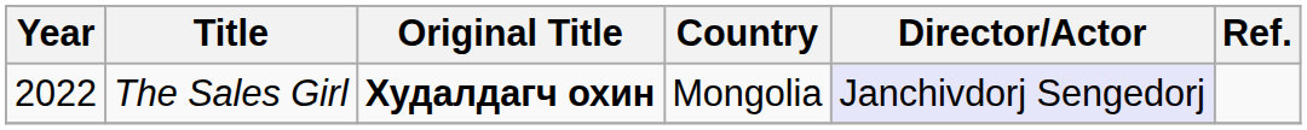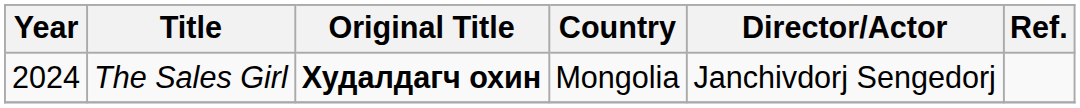 <table class="wikitable">
 <tr>
 <th>Year</th>
 <th>Title</th>
 <th>Original Title</th>
 <th>Country</th>
 <th>Director/Actor</th>
 <th>Ref.</th>
 </tr>
 <tr>
-<td>2022</td>
+<td>2024</td>
 <td><em>The Sales Girl</em></td>
 <td><strong>Худалдагч охин</strong></td>
 <td>Mongolia</td>
-<td style="background: lavender;">Janchivdorj Sengedorj</td>
+<td>Janchivdorj Sengedorj</td>
 <td style="text-align:center"></td>
 </tr>
 <tr>
 </tr>
 </table>
